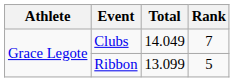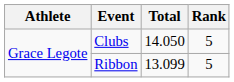 <table class="wikitable" style="font-size:90%">
 <tr>
 <th>Athlete</th>
 <th>Event</th>
 <th>Total</th>
 <th>Rank</th>
 </tr>
 <tr align=center>
 <td align=left rowspan="2"><a href='#'>Grace Legote</a></td>
 <td align=left><a href='#'>Clubs</a></td>
-<td>14.049</td>
-<td>7</td>
+<td>14.050</td>
+<td>5</td>
 </tr>
 <tr align=center>
 <td align=left><a href='#'>Ribbon</a></td>
 <td>13.099</td>
 <td>5</td>
 </tr>
 </table>
